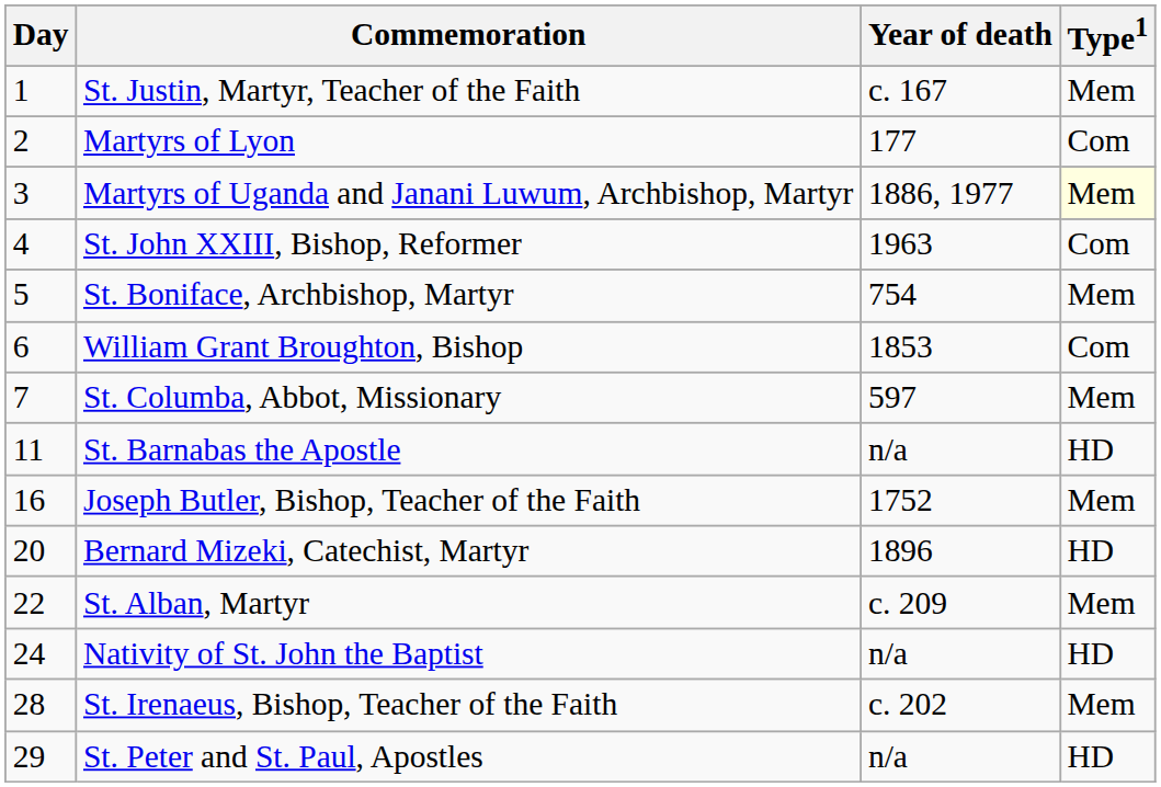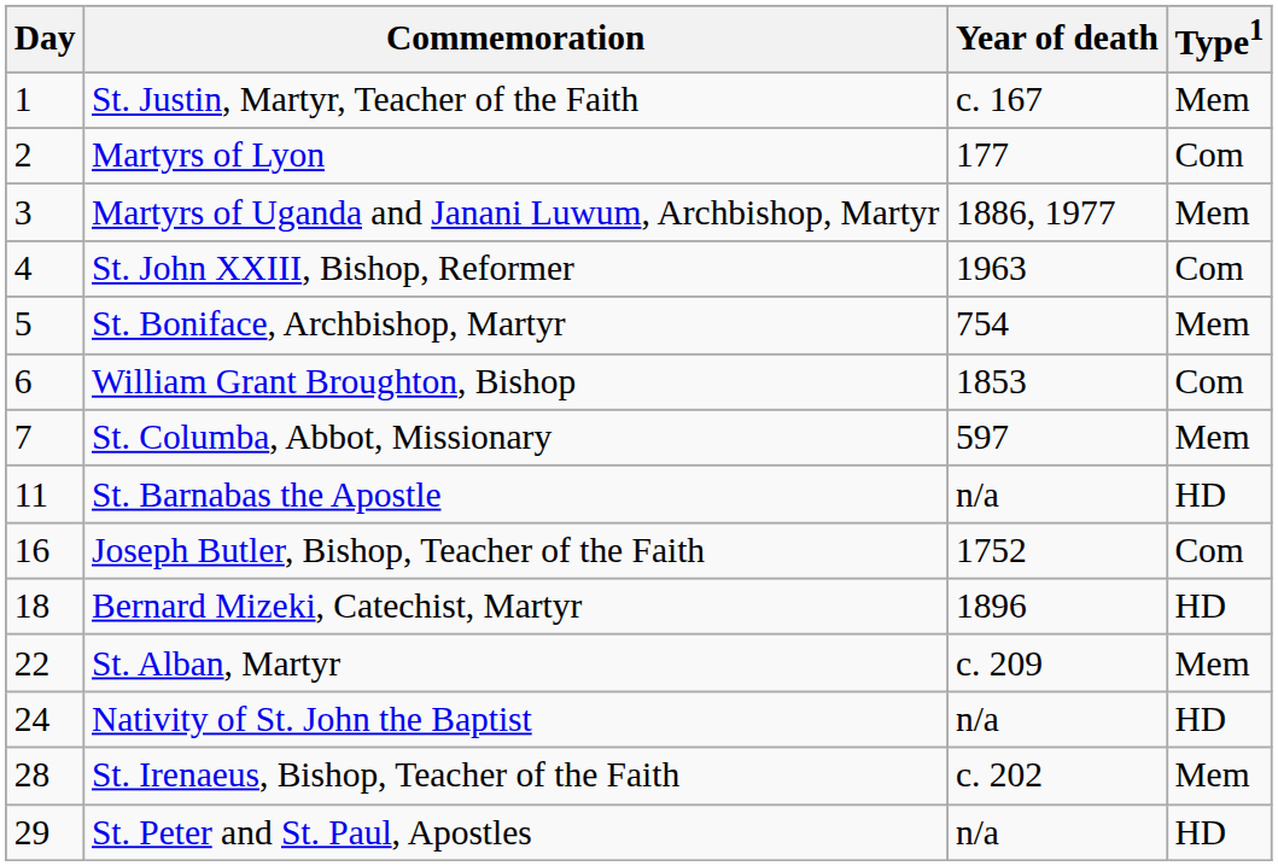 <table class=wikitable>
 <tr>
 <th>Day</th>
 <th>Commemoration</th>
 <th>Year of death</th>
 <th>Type<sup>1</sup></th>
 </tr>
 <tr>
 <td>1</td>
 <td><a href='#'>St. Justin</a>, Martyr, Teacher of the Faith</td>
 <td>c. 167</td>
 <td>Mem</td>
 </tr>
 <tr>
 <td>2</td>
 <td><a href='#'>Martyrs of Lyon</a></td>
 <td>177</td>
 <td>Com</td>
 </tr>
 <tr>
 <td>3</td>
 <td><a href='#'>Martyrs of Uganda</a> and <a href='#'>Janani Luwum</a>, Archbishop, Martyr</td>
 <td>1886, 1977</td>
-<td style="background: lightyellow;">Mem</td>
+<td>Mem</td>
 </tr>
 <tr>
 <td>4</td>
 <td><a href='#'>St. John XXIII</a>, Bishop, Reformer</td>
 <td>1963</td>
 <td>Com</td>
 </tr>
 <tr>
 <td>5</td>
 <td><a href='#'>St. Boniface</a>, Archbishop, Martyr</td>
 <td>754</td>
 <td>Mem</td>
 </tr>
 <tr>
 <td>6</td>
 <td><a href='#'>William Grant Broughton</a>, Bishop</td>
 <td>1853</td>
 <td>Com</td>
 </tr>
 <tr>
 <td>7</td>
 <td><a href='#'>St. Columba</a>, Abbot, Missionary</td>
 <td>597</td>
 <td>Mem</td>
 </tr>
 <tr>
 <td>11</td>
 <td><a href='#'>St. Barnabas the Apostle</a></td>
 <td>n/a</td>
 <td>HD</td>
 </tr>
 <tr>
 <td>16</td>
 <td><a href='#'>Joseph Butler</a>, Bishop, Teacher of the Faith</td>
 <td>1752</td>
-<td>Mem</td>
+<td>Com</td>
 </tr>
 <tr>
-<td>20</td>
+<td>18</td>
 <td><a href='#'>Bernard Mizeki</a>, Catechist, Martyr</td>
 <td>1896</td>
 <td>HD</td>
 </tr>
 <tr>
 <td>22</td>
 <td><a href='#'>St. Alban</a>, Martyr</td>
 <td>c. 209</td>
 <td>Mem</td>
 </tr>
 <tr>
 <td>24</td>
 <td><a href='#'>Nativity of St. John the Baptist</a></td>
 <td>n/a</td>
 <td>HD</td>
 </tr>
 <tr>
 <td>28</td>
 <td><a href='#'>St. Irenaeus</a>, Bishop, Teacher of the Faith</td>
 <td>c. 202</td>
 <td>Mem</td>
 </tr>
 <tr>
 <td>29</td>
 <td><a href='#'>St. Peter</a> and <a href='#'>St. Paul</a>, Apostles</td>
 <td>n/a</td>
 <td>HD</td>
 </tr>
 </table>
